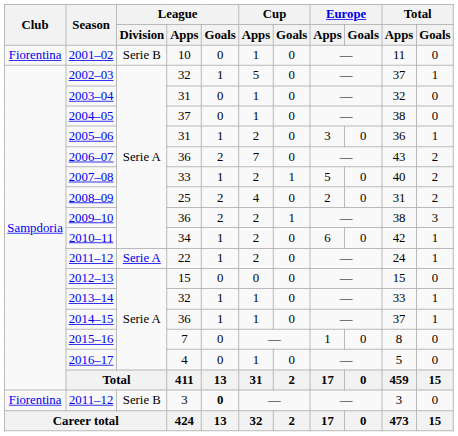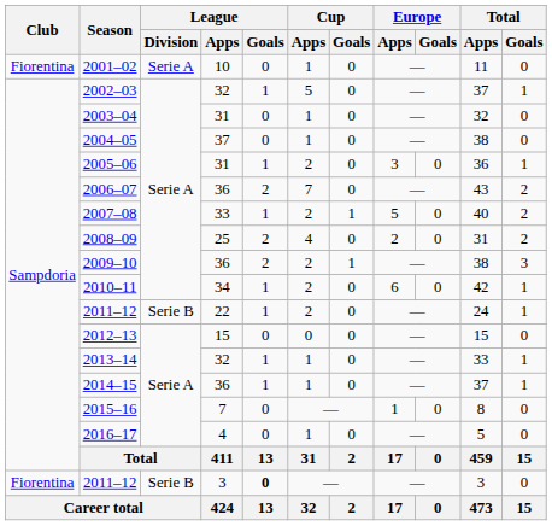 <table class="wikitable" style="text-align:center">
 <tr>
 <th rowspan="2">Club</th>
 <th rowspan="2">Season</th>
 <th colspan="3">League</th>
 <th colspan="2">Cup</th>
 <th colspan="2"><a href='#'>Europe</a></th>
 <th colspan="2">Total</th>
 </tr>
 <tr>
 <th>Division</th>
 <th>Apps</th>
 <th>Goals</th>
 <th>Apps</th>
 <th>Goals</th>
 <th>Apps</th>
 <th>Goals</th>
 <th>Apps</th>
 <th>Goals</th>
 </tr>
 <tr>
 <td><a href='#'>Fiorentina</a></td>
 <td><a href='#'>2001–02</a></td>
-<td>Serie B</td>
+<td><a href='#'>Serie A</a></td>
 <td>10</td>
 <td>0</td>
 <td>1</td>
 <td>0</td>
 <td colspan="2">—</td>
 <td>11</td>
 <td>0</td>
 </tr>
 <tr>
 <td rowspan="16"><a href='#'>Sampdoria</a></td>
 <td><a href='#'>2002–03</a></td>
 <td rowspan="9">Serie A</td>
 <td>32</td>
 <td>1</td>
 <td>5</td>
 <td>0</td>
 <td colspan="2">—</td>
 <td>37</td>
 <td>1</td>
 </tr>
 <tr>
 <td><a href='#'>2003–04</a></td>
 <td>31</td>
 <td>0</td>
 <td>1</td>
 <td>0</td>
 <td colspan="2">—</td>
 <td>32</td>
 <td>0</td>
 </tr>
 <tr>
 <td><a href='#'>2004–05</a></td>
 <td>37</td>
 <td>0</td>
 <td>1</td>
 <td>0</td>
 <td colspan="2">—</td>
 <td>38</td>
 <td>0</td>
 </tr>
 <tr>
 <td><a href='#'>2005–06</a></td>
 <td>31</td>
 <td>1</td>
 <td>2</td>
 <td>0</td>
 <td>3</td>
 <td>0</td>
 <td>36</td>
 <td>1</td>
 </tr>
 <tr>
 <td><a href='#'>2006–07</a></td>
 <td>36</td>
 <td>2</td>
 <td>7</td>
 <td>0</td>
 <td colspan="2">—</td>
 <td>43</td>
 <td>2</td>
 </tr>
 <tr>
 <td><a href='#'>2007–08</a></td>
 <td>33</td>
 <td>1</td>
 <td>2</td>
 <td>1</td>
 <td>5</td>
 <td>0</td>
 <td>40</td>
 <td>2</td>
 </tr>
 <tr>
 <td><a href='#'>2008–09</a></td>
 <td>25</td>
 <td>2</td>
 <td>4</td>
 <td>0</td>
 <td>2</td>
 <td>0</td>
 <td>31</td>
 <td>2</td>
 </tr>
 <tr>
 <td><a href='#'>2009–10</a></td>
 <td>36</td>
 <td>2</td>
 <td>2</td>
 <td>1</td>
 <td colspan="2">—</td>
 <td>38</td>
 <td>3</td>
 </tr>
 <tr>
 <td><a href='#'>2010–11</a></td>
 <td>34</td>
 <td>1</td>
 <td>2</td>
 <td>0</td>
 <td>6</td>
 <td>0</td>
 <td>42</td>
 <td>1</td>
 </tr>
 <tr>
 <td><a href='#'>2011–12</a></td>
-<td><a href='#'>Serie A</a></td>
+<td>Serie B</td>
 <td>22</td>
 <td>1</td>
 <td>2</td>
 <td>0</td>
 <td colspan="2">—</td>
 <td>24</td>
 <td>1</td>
 </tr>
 <tr>
 <td><a href='#'>2012–13</a></td>
 <td rowspan="5">Serie A</td>
 <td>15</td>
 <td>0</td>
 <td>0</td>
 <td>0</td>
 <td colspan="2">—</td>
 <td>15</td>
 <td>0</td>
 </tr>
 <tr>
 <td><a href='#'>2013–14</a></td>
 <td>32</td>
 <td>1</td>
 <td>1</td>
 <td>0</td>
 <td colspan="2">—</td>
 <td>33</td>
 <td>1</td>
 </tr>
 <tr>
 <td><a href='#'>2014–15</a></td>
 <td>36</td>
 <td>1</td>
 <td>1</td>
 <td>0</td>
 <td colspan="2">—</td>
 <td>37</td>
 <td>1</td>
 </tr>
 <tr>
 <td><a href='#'>2015–16</a></td>
 <td>7</td>
 <td>0</td>
 <td colspan="2">—</td>
 <td>1</td>
 <td>0</td>
 <td>8</td>
 <td>0</td>
 </tr>
 <tr>
 <td><a href='#'>2016–17</a></td>
 <td>4</td>
 <td>0</td>
 <td>1</td>
 <td>0</td>
 <td colspan="2">—</td>
 <td>5</td>
 <td>0</td>
 </tr>
 <tr>
 <th colspan="2">Total</th>
 <th>411</th>
 <th>13</th>
 <th>31</th>
 <th>2</th>
 <th>17</th>
 <th>0</th>
 <th>459</th>
 <th>15</th>
 </tr>
 <tr>
 <td><a href='#'>Fiorentina</a></td>
 <td><a href='#'>2011–12</a></td>
 <td>Serie B</td>
 <td>3</td>
 <td><strong>0</strong></td>
 <td colspan="2">—</td>
 <td colspan="2">—</td>
 <td>3</td>
 <td>0</td>
 </tr>
 <tr>
 <th colspan="3">Career total</th>
 <th>424</th>
 <th>13</th>
 <th>32</th>
 <th>2</th>
 <th>17</th>
 <th>0</th>
 <th>473</th>
 <th>15</th>
 </tr>
 </table>
